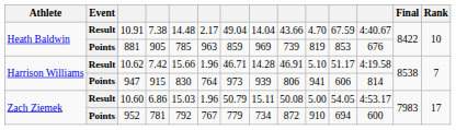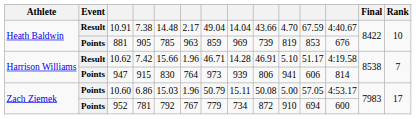 <table class=wikitable style=font-size:90%;text-align:center>
 <tr>
 <th>Athlete</th>
 <th>Event</th>
 <th></th>
 <th></th>
 <th></th>
 <th></th>
 <th></th>
 <th></th>
 <th></th>
 <th></th>
 <th></th>
 <th></th>
 <th>Final</th>
 <th>Rank</th>
 </tr>
 <tr>
 <td rowspan=2 align=left><a href='#'>Heath Baldwin</a></td>
 <th style="font-size:95%">Result</th>
 <td>10.91</td>
 <td>7.38</td>
 <td>14.48</td>
 <td>2.17</td>
 <td>49.04</td>
 <td>14.04</td>
 <td>43.66</td>
 <td>4.70</td>
 <td>67.59</td>
 <td>4:40.67</td>
 <td rowspan=2>8422</td>
 <td rowspan=2>10</td>
 </tr>
 <tr>
 <th style="font-size:95%">Points</th>
 <td>881</td>
 <td>905</td>
 <td>785</td>
 <td>963</td>
 <td>859</td>
 <td>969</td>
 <td>739</td>
 <td>819</td>
 <td>853</td>
 <td>676</td>
 </tr>
 <tr>
 <td rowspan=2 align=left><a href='#'>Harrison Williams</a></td>
 <th style="font-size:95%">Result</th>
 <td>10.62</td>
 <td>7.42</td>
 <td>15.66</td>
 <td>1.96</td>
 <td>46.71</td>
 <td>14.28</td>
 <td>46.91</td>
 <td>5.10</td>
 <td>51.17</td>
 <td>4:19.58</td>
 <td rowspan=2>8538</td>
 <td rowspan=2>7</td>
 </tr>
 <tr>
 <th style="font-size:95%">Points</th>
 <td>947</td>
 <td>915</td>
 <td>830</td>
 <td>764</td>
 <td>973</td>
 <td>939</td>
 <td>806</td>
 <td>941</td>
 <td>606</td>
 <td>814</td>
 </tr>
 <tr>
 <td rowspan=2 align=left><a href='#'>Zach Ziemek</a></td>
-<th style="font-size:95%">Result</th>
+<th style="font-size:95%">Points</th>
 <td>10.60</td>
 <td>6.86</td>
 <td>15.03</td>
 <td>1.96</td>
 <td>50.79</td>
 <td>15.11</td>
 <td>50.08</td>
 <td>5.00</td>
-<td>54.05</td>
+<td>57.05</td>
 <td>4:53.17</td>
 <td rowspan=2>7983</td>
 <td rowspan=2>17</td>
 </tr>
 <tr>
 <th style="font-size:95%">Points</th>
 <td>952</td>
 <td>781</td>
 <td>792</td>
 <td>767</td>
 <td>779</td>
 <td>734</td>
 <td>872</td>
 <td>910</td>
 <td>694</td>
 <td>600</td>
 </tr>
 </table>
